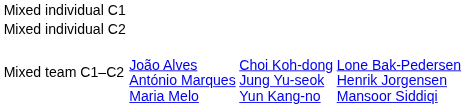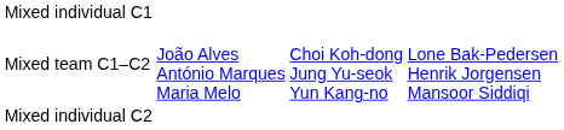 <table>
 <tr>
 <td>Mixed individual C1<br></td>
-<td></td>
-<td></td>
-<td></td>
-</tr>
-<tr>
-<td>Mixed individual C2<br></td>
 <td></td>
 <td></td>
 <td></td>
 </tr>
 <tr>
 <td>Mixed team C1–C2<br></td>
 <td valign=top> <br> <a href='#'>João Alves</a> <br> <a href='#'>António Marques</a> <br> <a href='#'>Maria Melo</a></td>
 <td valign=top> <br> <a href='#'>Choi Koh-dong</a> <br> <a href='#'>Jung Yu-seok</a> <br> <a href='#'>Yun Kang-no</a></td>
 <td valign=top> <br> <a href='#'>Lone Bak-Pedersen</a> <br> <a href='#'>Henrik Jorgensen</a> <br> <a href='#'>Mansoor Siddiqi</a></td>
 </tr>
+<tr>
+<td>Mixed individual C2<br></td>
+<td></td>
+<td></td>
+<td></td>
+</tr>
 </table>
